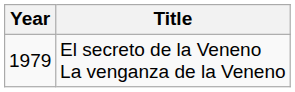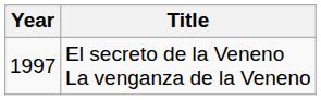 <table class="wikitable">
 <tr>
 <th>Year</th>
 <th>Title</th>
 </tr>
 <tr>
-<td>1979</td>
+<td>1997</td>
 <td>El secreto de la Veneno<br>La venganza de la Veneno</td>
 </tr>
 </table>
